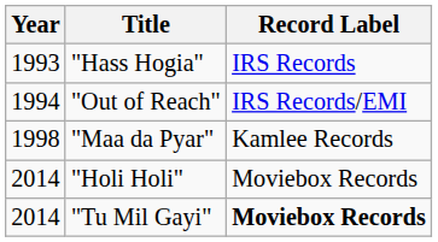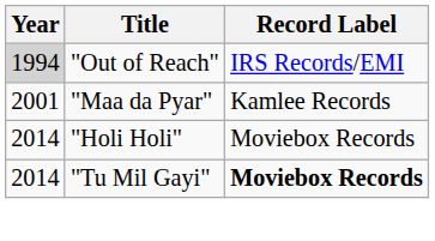 <table class="wikitable">
 <tr>
 <th>Year</th>
 <th>Title</th>
 <th>Record Label</th>
 </tr>
 <tr>
-<td>1993</td>
-<td>"Hass Hogia"</td>
-<td><a href='#'>IRS Records</a></td>
-</tr>
-<tr>
-<td>1994</td>
+<td style="background: lightgrey;">1994</td>
 <td>"Out of Reach"</td>
 <td><a href='#'>IRS Records</a>/<a href='#'>EMI</a></td>
 </tr>
 <tr>
-<td>1998</td>
+<td>2001</td>
 <td>"Maa da Pyar"</td>
 <td>Kamlee Records</td>
 </tr>
 <tr>
 <td>2014</td>
 <td>"Holi Holi"</td>
 <td>Moviebox Records</td>
 </tr>
 <tr>
 <td>2014</td>
 <td>"Tu Mil Gayi"</td>
 <td><strong>Moviebox Records</strong></td>
 </tr>
 </table>
